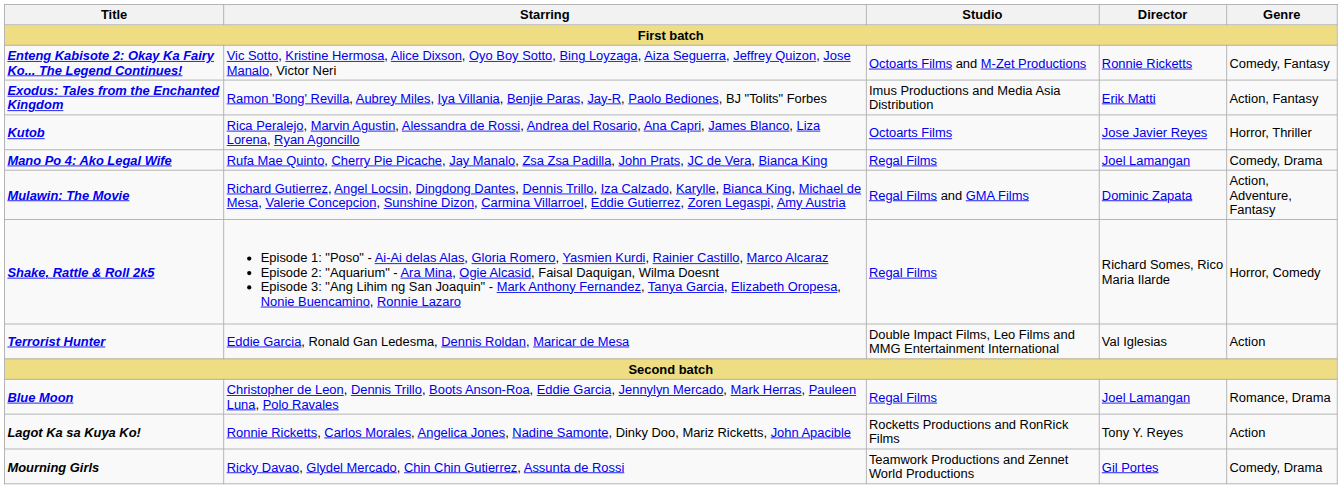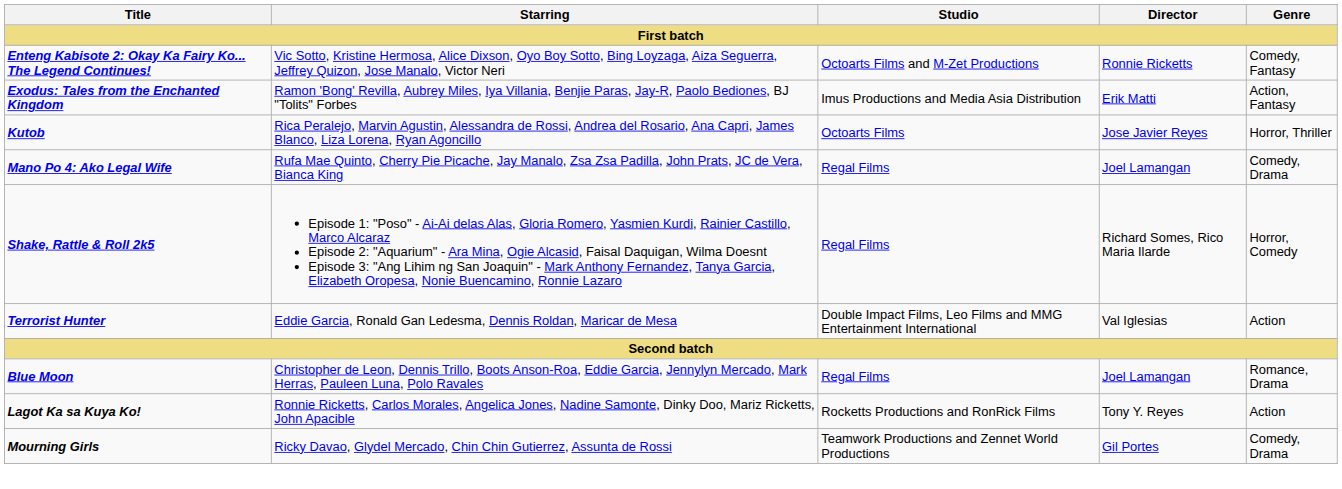 <table class="wikitable" style="font-size:95%">
 <tr>
 <th>Title</th>
 <th>Starring</th>
 <th>Studio</th>
 <th>Director</th>
 <th>Genre</th>
 </tr>
 <tr>
 <th style="background:#EEDD82" colspan="5">First batch</th>
 </tr>
 <tr>
 <td><strong><em><a href='#'>Enteng Kabisote 2: Okay Ka Fairy Ko... The Legend Continues!</a></em></strong></td>
 <td><a href='#'>Vic Sotto</a>, <a href='#'>Kristine Hermosa</a>, <a href='#'>Alice Dixson</a>, <a href='#'>Oyo Boy Sotto</a>, <a href='#'>Bing Loyzaga</a>, <a href='#'>Aiza Seguerra</a>, <a href='#'>Jeffrey Quizon</a>, <a href='#'>Jose Manalo</a>, Victor Neri</td>
 <td><a href='#'>Octoarts Films</a> and <a href='#'>M-Zet Productions</a></td>
 <td><a href='#'>Ronnie Ricketts</a></td>
 <td>Comedy, Fantasy</td>
 </tr>
 <tr>
 <td><strong><em><a href='#'>Exodus: Tales from the Enchanted Kingdom</a></em></strong></td>
 <td><a href='#'>Ramon 'Bong' Revilla</a>, <a href='#'>Aubrey Miles</a>, <a href='#'>Iya Villania</a>, <a href='#'>Benjie Paras</a>, <a href='#'>Jay-R</a>, <a href='#'>Paolo Bediones</a>, BJ "Tolits" Forbes</td>
 <td>Imus Productions and Media Asia Distribution</td>
 <td><a href='#'>Erik Matti</a></td>
 <td>Action, Fantasy</td>
 </tr>
 <tr>
 <td><strong><em><a href='#'>Kutob</a></em></strong></td>
 <td><a href='#'>Rica Peralejo</a>, <a href='#'>Marvin Agustin</a>, <a href='#'>Alessandra de Rossi</a>, <a href='#'>Andrea del Rosario</a>, <a href='#'>Ana Capri</a>, <a href='#'>James Blanco</a>, <a href='#'>Liza Lorena</a>, <a href='#'>Ryan Agoncillo</a></td>
 <td><a href='#'>Octoarts Films</a></td>
 <td><a href='#'>Jose Javier Reyes</a></td>
 <td>Horror, Thriller</td>
 </tr>
 <tr>
 <td><strong><em><a href='#'>Mano Po 4: Ako Legal Wife</a></em></strong></td>
 <td><a href='#'>Rufa Mae Quinto</a>, <a href='#'>Cherry Pie Picache</a>, <a href='#'>Jay Manalo</a>, <a href='#'>Zsa Zsa Padilla</a>, <a href='#'>John Prats</a>, <a href='#'>JC de Vera</a>, <a href='#'>Bianca King</a></td>
 <td><a href='#'>Regal Films</a></td>
 <td><a href='#'>Joel Lamangan</a></td>
 <td>Comedy, Drama</td>
 </tr>
 <tr>
-<td><strong><em><a href='#'>Mulawin: The Movie</a></em></strong></td>
-<td><a href='#'>Richard Gutierrez</a>, <a href='#'>Angel Locsin</a>, <a href='#'>Dingdong Dantes</a>, <a href='#'>Dennis Trillo</a>, <a href='#'>Iza Calzado</a>, <a href='#'>Karylle</a>, <a href='#'>Bianca King</a>, <a href='#'>Michael de Mesa</a>, <a href='#'>Valerie Concepcion</a>, <a href='#'>Sunshine Dizon</a>, <a href='#'>Carmina Villarroel</a>, <a href='#'>Eddie Gutierrez</a>, <a href='#'>Zoren Legaspi</a>, <a href='#'>Amy Austria</a></td>
-<td><a href='#'>Regal Films</a> and <a href='#'>GMA Films</a></td>
-<td><a href='#'>Dominic Zapata</a></td>
-<td>Action, Adventure, Fantasy</td>
-</tr>
-<tr>
 <td><strong><em><a href='#'>Shake, Rattle & Roll 2k5</a></em></strong></td>
 <td><br><ul><li>Episode 1: "Poso" - <a href='#'>Ai-Ai delas Alas</a>, <a href='#'>Gloria Romero</a>, <a href='#'>Yasmien Kurdi</a>, <a href='#'>Rainier Castillo</a>, <a href='#'>Marco Alcaraz</a></li><li>Episode 2: "Aquarium" - <a href='#'>Ara Mina</a>, <a href='#'>Ogie Alcasid</a>, Faisal Daquigan, Wilma Doesnt</li><li>Episode 3: "Ang Lihim ng San Joaquin" - <a href='#'>Mark Anthony Fernandez</a>, <a href='#'>Tanya Garcia</a>, <a href='#'>Elizabeth Oropesa</a>, <a href='#'>Nonie Buencamino</a>, <a href='#'>Ronnie Lazaro</a></li></ul></td>
 <td><a href='#'>Regal Films</a></td>
 <td>Richard Somes, Rico Maria Ilarde</td>
 <td>Horror, Comedy</td>
 </tr>
 <tr>
 <td><strong><em><a href='#'>Terrorist Hunter</a></em></strong></td>
 <td><a href='#'>Eddie Garcia</a>, Ronald Gan Ledesma, <a href='#'>Dennis Roldan</a>, <a href='#'>Maricar de Mesa</a></td>
 <td>Double Impact Films, Leo Films and MMG Entertainment International</td>
 <td>Val Iglesias</td>
 <td>Action</td>
 </tr>
 <tr>
 <th style="background:#EEDD82" colspan="5">Second batch</th>
 </tr>
 <tr>
 <td><strong><em><a href='#'>Blue Moon</a></em></strong></td>
 <td><a href='#'>Christopher de Leon</a>, <a href='#'>Dennis Trillo</a>, <a href='#'>Boots Anson-Roa</a>, <a href='#'>Eddie Garcia</a>, <a href='#'>Jennylyn Mercado</a>, <a href='#'>Mark Herras</a>, <a href='#'>Pauleen Luna</a>, <a href='#'>Polo Ravales</a></td>
 <td><a href='#'>Regal Films</a></td>
 <td><a href='#'>Joel Lamangan</a></td>
 <td>Romance, Drama</td>
 </tr>
 <tr>
 <td><strong><em>Lagot Ka sa Kuya Ko!</em></strong></td>
 <td><a href='#'>Ronnie Ricketts</a>, <a href='#'>Carlos Morales</a>, <a href='#'>Angelica Jones</a>, <a href='#'>Nadine Samonte</a>, Dinky Doo, Mariz Ricketts, <a href='#'>John Apacible</a></td>
 <td>Rocketts Productions and RonRick Films</td>
 <td>Tony Y. Reyes</td>
 <td>Action</td>
 </tr>
 <tr>
 <td><strong><em>Mourning Girls</em></strong></td>
 <td><a href='#'>Ricky Davao</a>, <a href='#'>Glydel Mercado</a>, <a href='#'>Chin Chin Gutierrez</a>, <a href='#'>Assunta de Rossi</a></td>
 <td>Teamwork Productions and Zennet World Productions</td>
 <td><a href='#'>Gil Portes</a></td>
 <td>Comedy, Drama</td>
 </tr>
 </table>
